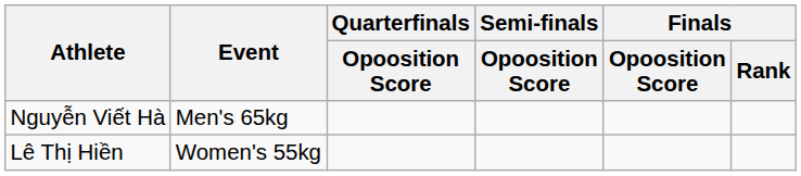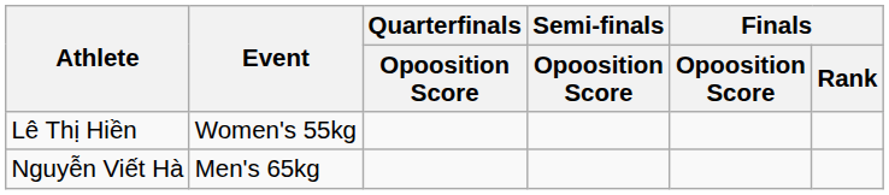 <table class="wikitable" style="font-size: 90%">
 <tr>
 <th rowspan="2">Athlete</th>
 <th rowspan="2">Event</th>
 <th>Quarterfinals</th>
 <th>Semi-finals</th>
 <th colspan="2">Finals</th>
 </tr>
 <tr>
 <th>Opoosition<br>Score</th>
 <th>Opoosition<br>Score</th>
 <th>Opoosition<br>Score</th>
 <th>Rank</th>
 </tr>
 <tr align="center">
+<td align="left">Lê Thị Hiền</td>
+<td align="left">Women's 55kg</td>
+<td></td>
+<td></td>
+<td></td>
+<td></td>
+</tr>
+<tr align="center">
 <td align="left">Nguyễn Viết Hà</td>
 <td align="left">Men's 65kg</td>
 <td><br></td>
 <td></td>
 <td></td>
 <td></td>
 </tr>
-<tr align="center">
-<td align="left">Lê Thị Hiền</td>
-<td align="left">Women's 55kg</td>
-<td></td>
-<td></td>
-<td></td>
-<td></td>
-</tr>
 </table>
